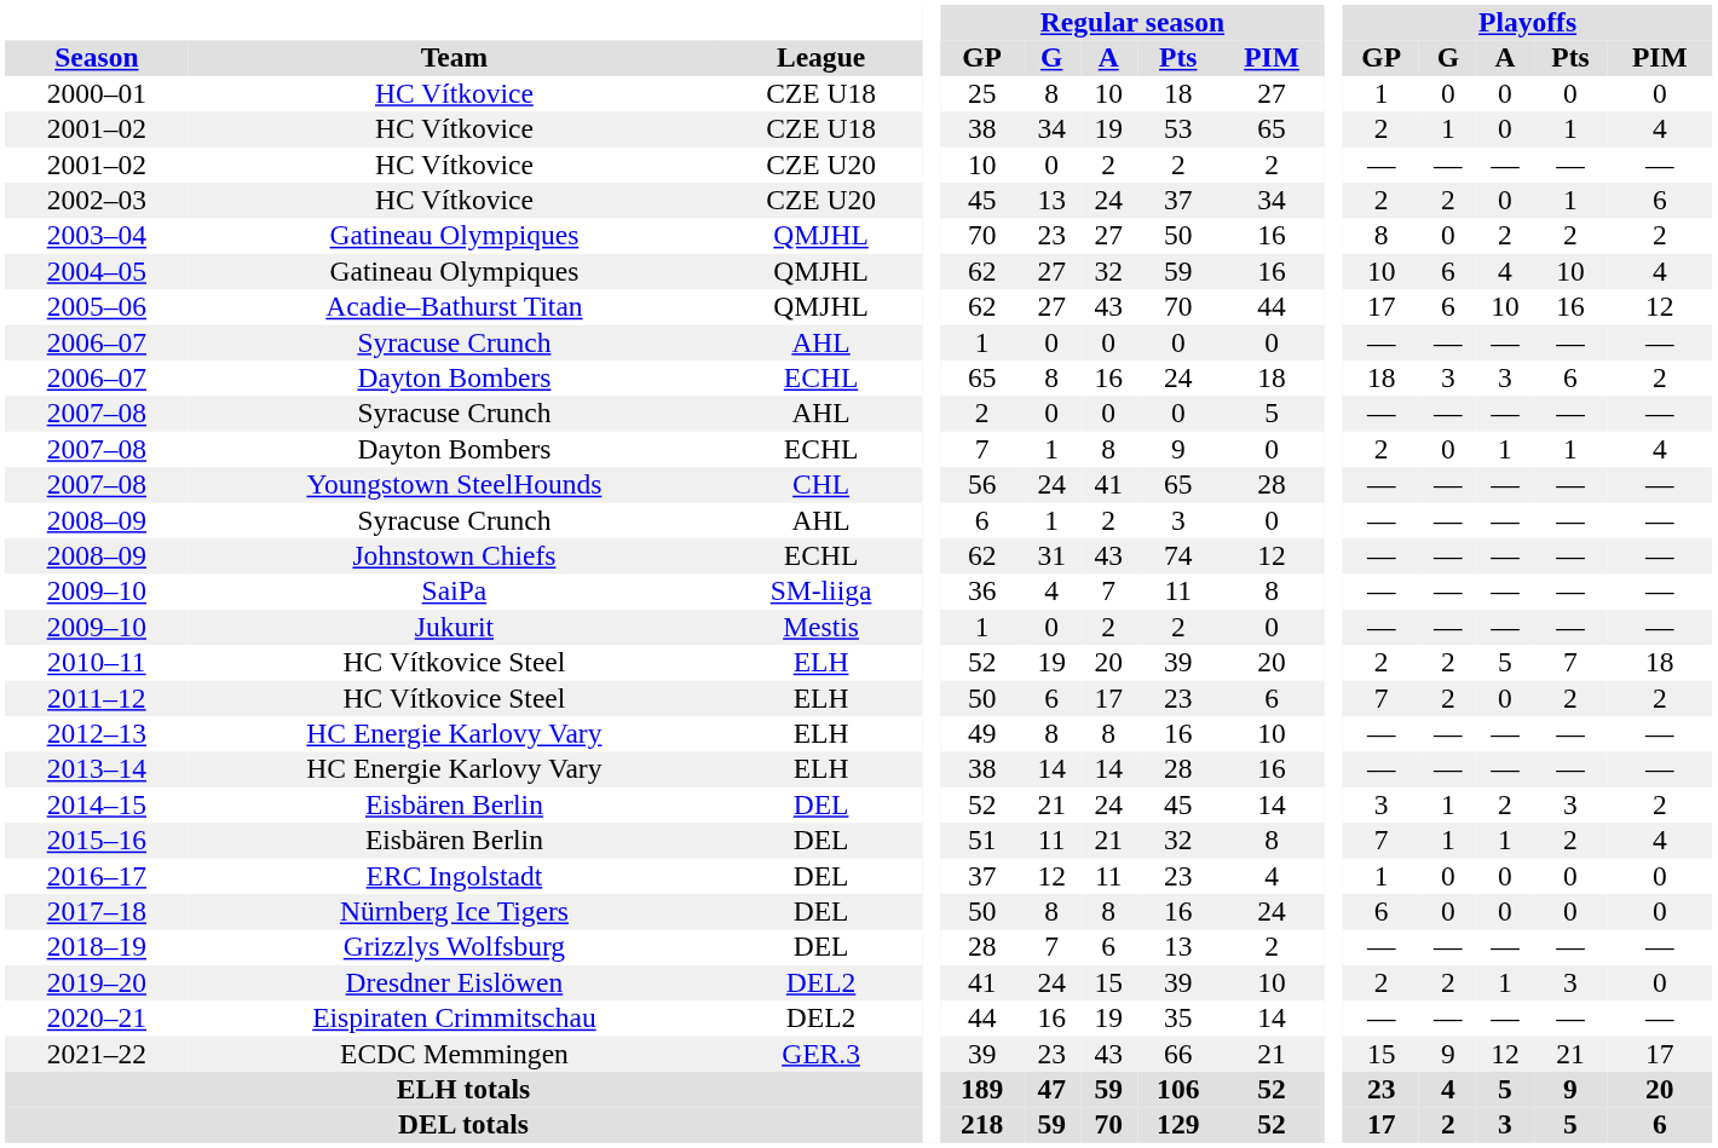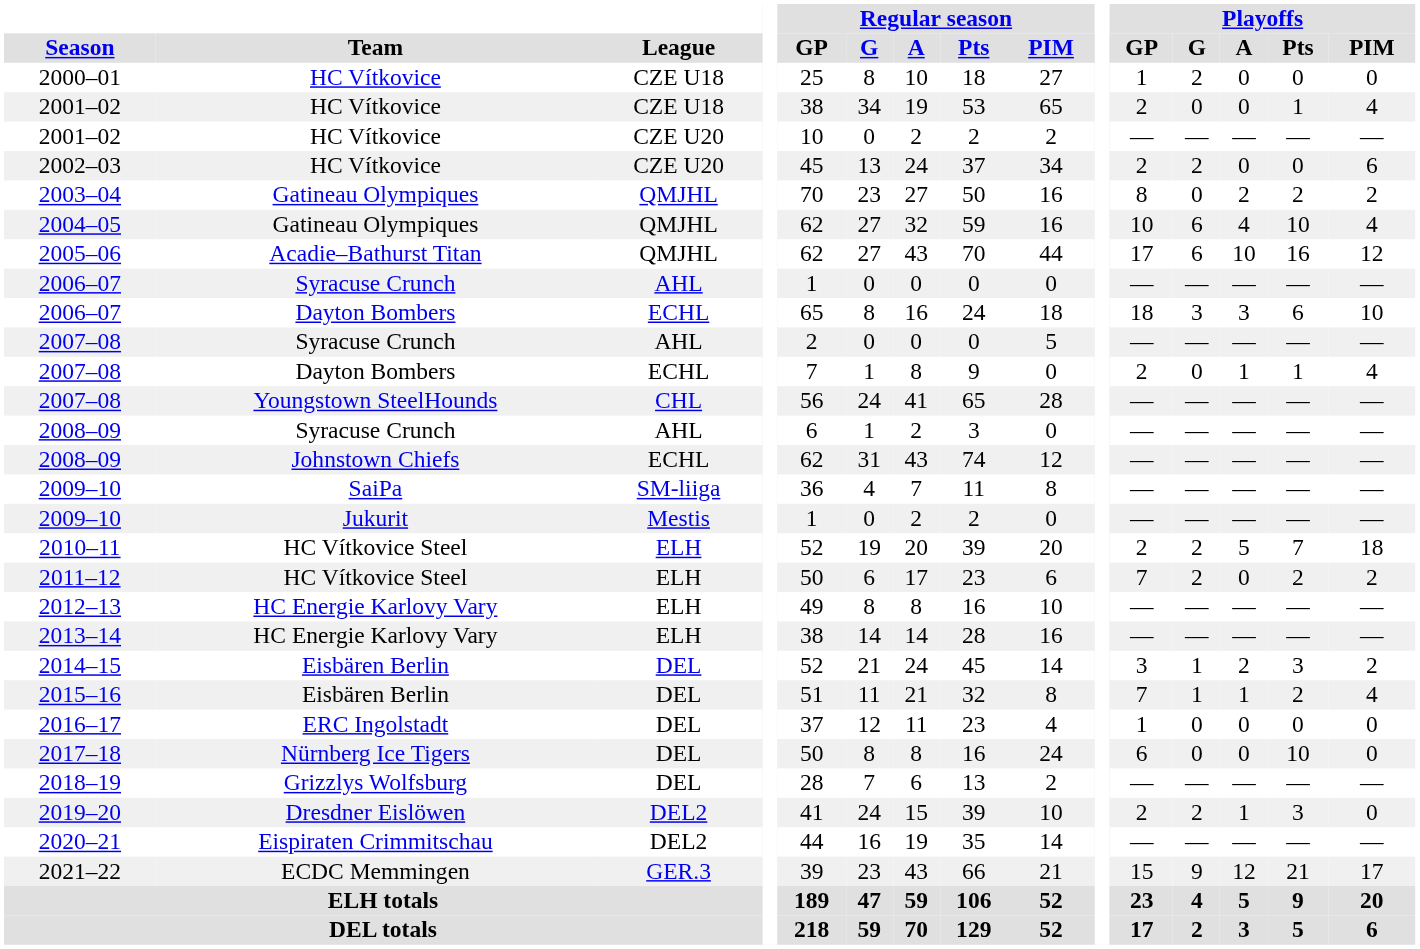 <table border="0" cellpadding="1" cellspacing="0" style="text-align:center; width:60em">
 <tr bgcolor="#e0e0e0">
 <th colspan="3" bgcolor="#ffffff"> </th>
 <th rowspan="99" bgcolor="#ffffff"> </th>
 <th colspan="5"><a href='#'>Regular season</a></th>
 <th rowspan="99" bgcolor="#ffffff"> </th>
 <th colspan="5"><a href='#'>Playoffs</a></th>
 </tr>
 <tr bgcolor="#e0e0e0">
 <th><a href='#'>Season</a></th>
 <th>Team</th>
 <th>League</th>
 <th>GP</th>
 <th><a href='#'>G</a></th>
 <th><a href='#'>A</a></th>
 <th><a href='#'>Pts</a></th>
 <th><a href='#'>PIM</a></th>
 <th>GP</th>
 <th>G</th>
 <th>A</th>
 <th>Pts</th>
 <th>PIM</th>
 </tr>
 <tr>
 <td>2000–01</td>
 <td><a href='#'>HC Vítkovice</a></td>
 <td>CZE U18</td>
 <td>25</td>
 <td>8</td>
 <td>10</td>
 <td>18</td>
 <td>27</td>
 <td>1</td>
-<td>0</td>
+<td>2</td>
 <td>0</td>
 <td>0</td>
 <td>0</td>
 </tr>
 <tr bgcolor="#f0f0f0">
 <td>2001–02</td>
 <td>HC Vítkovice</td>
 <td>CZE U18</td>
 <td>38</td>
 <td>34</td>
 <td>19</td>
 <td>53</td>
 <td>65</td>
 <td>2</td>
-<td>1</td>
+<td>0</td>
 <td>0</td>
 <td>1</td>
 <td>4</td>
 </tr>
 <tr>
 <td>2001–02</td>
 <td>HC Vítkovice</td>
 <td>CZE U20</td>
 <td>10</td>
 <td>0</td>
 <td>2</td>
 <td>2</td>
 <td>2</td>
 <td>—</td>
 <td>—</td>
 <td>—</td>
 <td>—</td>
 <td>—</td>
 </tr>
 <tr bgcolor="#f0f0f0">
 <td>2002–03</td>
 <td>HC Vítkovice</td>
 <td>CZE U20</td>
 <td>45</td>
 <td>13</td>
 <td>24</td>
 <td>37</td>
 <td>34</td>
 <td>2</td>
 <td>2</td>
 <td>0</td>
-<td>1</td>
+<td>0</td>
 <td>6</td>
 </tr>
 <tr>
 <td><a href='#'>2003–04</a></td>
 <td><a href='#'>Gatineau Olympiques</a></td>
 <td><a href='#'>QMJHL</a></td>
 <td>70</td>
 <td>23</td>
 <td>27</td>
 <td>50</td>
 <td>16</td>
 <td>8</td>
 <td>0</td>
 <td>2</td>
 <td>2</td>
 <td>2</td>
 </tr>
 <tr bgcolor="#f0f0f0">
 <td><a href='#'>2004–05</a></td>
 <td>Gatineau Olympiques</td>
 <td>QMJHL</td>
 <td>62</td>
 <td>27</td>
 <td>32</td>
 <td>59</td>
 <td>16</td>
 <td>10</td>
 <td>6</td>
 <td>4</td>
 <td>10</td>
 <td>4</td>
 </tr>
 <tr>
 <td><a href='#'>2005–06</a></td>
 <td><a href='#'>Acadie–Bathurst Titan</a></td>
 <td>QMJHL</td>
 <td>62</td>
 <td>27</td>
 <td>43</td>
 <td>70</td>
 <td>44</td>
 <td>17</td>
 <td>6</td>
 <td>10</td>
 <td>16</td>
 <td>12</td>
 </tr>
 <tr bgcolor="#f0f0f0">
 <td><a href='#'>2006–07</a></td>
 <td><a href='#'>Syracuse Crunch</a></td>
 <td><a href='#'>AHL</a></td>
 <td>1</td>
 <td>0</td>
 <td>0</td>
 <td>0</td>
 <td>0</td>
 <td>—</td>
 <td>—</td>
 <td>—</td>
 <td>—</td>
 <td>—</td>
 </tr>
 <tr>
 <td><a href='#'>2006–07</a></td>
 <td><a href='#'>Dayton Bombers</a></td>
 <td><a href='#'>ECHL</a></td>
 <td>65</td>
 <td>8</td>
 <td>16</td>
 <td>24</td>
 <td>18</td>
 <td>18</td>
 <td>3</td>
 <td>3</td>
 <td>6</td>
-<td>2</td>
+<td>10</td>
 </tr>
 <tr bgcolor="#f0f0f0">
 <td><a href='#'>2007–08</a></td>
 <td>Syracuse Crunch</td>
 <td>AHL</td>
 <td>2</td>
 <td>0</td>
 <td>0</td>
 <td>0</td>
 <td>5</td>
 <td>—</td>
 <td>—</td>
 <td>—</td>
 <td>—</td>
 <td>—</td>
 </tr>
 <tr>
 <td><a href='#'>2007–08</a></td>
 <td>Dayton Bombers</td>
 <td>ECHL</td>
 <td>7</td>
 <td>1</td>
 <td>8</td>
 <td>9</td>
 <td>0</td>
 <td>2</td>
 <td>0</td>
 <td>1</td>
 <td>1</td>
 <td>4</td>
 </tr>
 <tr bgcolor="#f0f0f0">
 <td><a href='#'>2007–08</a></td>
 <td><a href='#'>Youngstown SteelHounds</a></td>
 <td><a href='#'>CHL</a></td>
 <td>56</td>
 <td>24</td>
 <td>41</td>
 <td>65</td>
 <td>28</td>
 <td>—</td>
 <td>—</td>
 <td>—</td>
 <td>—</td>
 <td>—</td>
 </tr>
 <tr>
 <td><a href='#'>2008–09</a></td>
 <td>Syracuse Crunch</td>
 <td>AHL</td>
 <td>6</td>
 <td>1</td>
 <td>2</td>
 <td>3</td>
 <td>0</td>
 <td>—</td>
 <td>—</td>
 <td>—</td>
 <td>—</td>
 <td>—</td>
 </tr>
 <tr bgcolor="#f0f0f0">
 <td><a href='#'>2008–09</a></td>
 <td><a href='#'>Johnstown Chiefs</a></td>
 <td>ECHL</td>
 <td>62</td>
 <td>31</td>
 <td>43</td>
 <td>74</td>
 <td>12</td>
 <td>—</td>
 <td>—</td>
 <td>—</td>
 <td>—</td>
 <td>—</td>
 </tr>
 <tr>
 <td><a href='#'>2009–10</a></td>
 <td><a href='#'>SaiPa</a></td>
 <td><a href='#'>SM-liiga</a></td>
 <td>36</td>
 <td>4</td>
 <td>7</td>
 <td>11</td>
 <td>8</td>
 <td>—</td>
 <td>—</td>
 <td>—</td>
 <td>—</td>
 <td>—</td>
 </tr>
 <tr bgcolor="#f0f0f0">
 <td><a href='#'>2009–10</a></td>
 <td><a href='#'>Jukurit</a></td>
 <td><a href='#'>Mestis</a></td>
 <td>1</td>
 <td>0</td>
 <td>2</td>
 <td>2</td>
 <td>0</td>
 <td>—</td>
 <td>—</td>
 <td>—</td>
 <td>—</td>
 <td>—</td>
 </tr>
 <tr>
 <td><a href='#'>2010–11</a></td>
 <td>HC Vítkovice Steel</td>
 <td><a href='#'>ELH</a></td>
 <td>52</td>
 <td>19</td>
 <td>20</td>
 <td>39</td>
 <td>20</td>
 <td>2</td>
 <td>2</td>
 <td>5</td>
 <td>7</td>
 <td>18</td>
 </tr>
 <tr bgcolor="#f0f0f0">
 <td><a href='#'>2011–12</a></td>
 <td>HC Vítkovice Steel</td>
 <td>ELH</td>
 <td>50</td>
 <td>6</td>
 <td>17</td>
 <td>23</td>
 <td>6</td>
 <td>7</td>
 <td>2</td>
 <td>0</td>
 <td>2</td>
 <td>2</td>
 </tr>
 <tr>
 <td><a href='#'>2012–13</a></td>
 <td><a href='#'>HC Energie Karlovy Vary</a></td>
 <td>ELH</td>
 <td>49</td>
 <td>8</td>
 <td>8</td>
 <td>16</td>
 <td>10</td>
 <td>—</td>
 <td>—</td>
 <td>—</td>
 <td>—</td>
 <td>—</td>
 </tr>
 <tr bgcolor="#f0f0f0">
 <td><a href='#'>2013–14</a></td>
 <td>HC Energie Karlovy Vary</td>
 <td>ELH</td>
 <td>38</td>
 <td>14</td>
 <td>14</td>
 <td>28</td>
 <td>16</td>
 <td>—</td>
 <td>—</td>
 <td>—</td>
 <td>—</td>
 <td>—</td>
 </tr>
 <tr>
 <td><a href='#'>2014–15</a></td>
 <td><a href='#'>Eisbären Berlin</a></td>
 <td><a href='#'>DEL</a></td>
 <td>52</td>
 <td>21</td>
 <td>24</td>
 <td>45</td>
 <td>14</td>
 <td>3</td>
 <td>1</td>
 <td>2</td>
 <td>3</td>
 <td>2</td>
 </tr>
 <tr bgcolor="#f0f0f0">
 <td><a href='#'>2015–16</a></td>
 <td>Eisbären Berlin</td>
 <td>DEL</td>
 <td>51</td>
 <td>11</td>
 <td>21</td>
 <td>32</td>
 <td>8</td>
 <td>7</td>
 <td>1</td>
 <td>1</td>
 <td>2</td>
 <td>4</td>
 </tr>
 <tr>
 <td><a href='#'>2016–17</a></td>
 <td><a href='#'>ERC Ingolstadt</a></td>
 <td>DEL</td>
 <td>37</td>
 <td>12</td>
 <td>11</td>
 <td>23</td>
 <td>4</td>
 <td>1</td>
 <td>0</td>
 <td>0</td>
 <td>0</td>
 <td>0</td>
 </tr>
 <tr bgcolor="#f0f0f0">
 <td><a href='#'>2017–18</a></td>
 <td><a href='#'>Nürnberg Ice Tigers</a></td>
 <td>DEL</td>
 <td>50</td>
 <td>8</td>
 <td>8</td>
 <td>16</td>
 <td>24</td>
 <td>6</td>
 <td>0</td>
 <td>0</td>
-<td>0</td>
+<td>10</td>
 <td>0</td>
 </tr>
 <tr>
 <td><a href='#'>2018–19</a></td>
 <td><a href='#'>Grizzlys Wolfsburg</a></td>
 <td>DEL</td>
 <td>28</td>
 <td>7</td>
 <td>6</td>
 <td>13</td>
 <td>2</td>
 <td>—</td>
 <td>—</td>
 <td>—</td>
 <td>—</td>
 <td>—</td>
 </tr>
 <tr bgcolor="#f0f0f0">
 <td><a href='#'>2019–20</a></td>
 <td><a href='#'>Dresdner Eislöwen</a></td>
 <td><a href='#'>DEL2</a></td>
 <td>41</td>
 <td>24</td>
 <td>15</td>
 <td>39</td>
 <td>10</td>
 <td>2</td>
 <td>2</td>
 <td>1</td>
 <td>3</td>
 <td>0</td>
 </tr>
 <tr>
 <td><a href='#'>2020–21</a></td>
 <td><a href='#'>Eispiraten Crimmitschau</a></td>
 <td>DEL2</td>
 <td>44</td>
 <td>16</td>
 <td>19</td>
 <td>35</td>
 <td>14</td>
 <td>—</td>
 <td>—</td>
 <td>—</td>
 <td>—</td>
 <td>—</td>
 </tr>
 <tr bgcolor="#f0f0f0">
 <td>2021–22</td>
 <td>ECDC Memmingen</td>
 <td><a href='#'>GER.3</a></td>
 <td>39</td>
 <td>23</td>
 <td>43</td>
 <td>66</td>
 <td>21</td>
 <td>15</td>
 <td>9</td>
 <td>12</td>
 <td>21</td>
 <td>17</td>
 </tr>
 <tr bgcolor="#e0e0e0">
 <th colspan="3">ELH totals</th>
 <th>189</th>
 <th>47</th>
 <th>59</th>
 <th>106</th>
 <th>52</th>
 <th>23</th>
 <th>4</th>
 <th>5</th>
 <th>9</th>
 <th>20</th>
 </tr>
 <tr bgcolor="#e0e0e0">
 <th colspan="3">DEL totals</th>
 <th>218</th>
 <th>59</th>
 <th>70</th>
 <th>129</th>
 <th>52</th>
 <th>17</th>
 <th>2</th>
 <th>3</th>
 <th>5</th>
 <th>6</th>
 </tr>
 </table>
